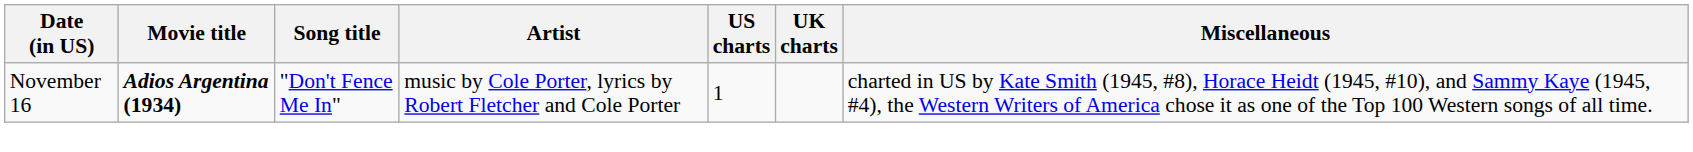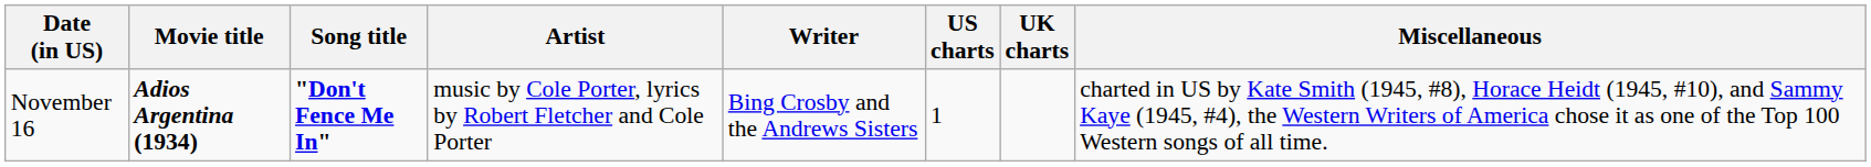 <table class="wikitable sortable">
 <tr>
 <th>Date<br>(in US)</th>
 <th>Movie title</th>
 <th>Song title</th>
 <th>Artist</th>
+<th>Writer</th>
 <th>US <br>charts</th>
 <th>UK<br>charts</th>
 <th>Miscellaneous</th>
 </tr>
 <tr>
 <td>November 16</td>
 <td><strong><em>Adios Argentina</em> (1934)</strong></td>
-<td>"<a href='#'>Don't Fence Me In</a>"</td>
+<td><strong>"<a href='#'>Don't Fence Me In</a>"</strong></td>
 <td>music by <a href='#'>Cole Porter</a>, lyrics by <a href='#'>Robert Fletcher</a> and Cole Porter</td>
+<td><a href='#'>Bing Crosby</a> and the <a href='#'>Andrews Sisters</a></td>
 <td>1</td>
 <td></td>
 <td>charted in US by <a href='#'>Kate Smith</a> (1945, #8), <a href='#'>Horace Heidt</a> (1945, #10), and <a href='#'>Sammy Kaye</a> (1945, #4), the <a href='#'>Western Writers of America</a> chose it as one of the Top 100 Western songs of all time.</td>
 </tr>
 </table>
